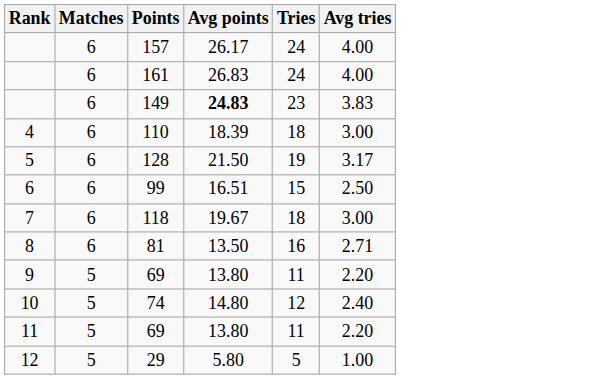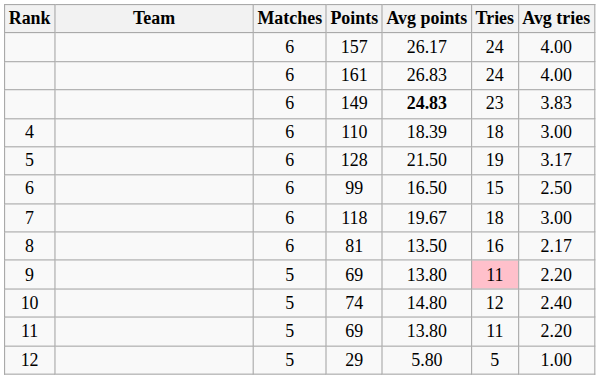 <table class="wikitable sortable" style="text-align:center">
 <tr>
 <th data-sort-type="number">Rank</th>
+<th style="width:170px;">Team</th>
 <th>Matches</th>
 <th>Points</th>
 <th>Avg points</th>
 <th>Tries</th>
 <th>Avg tries</th>
 </tr>
 <tr>
 <td></td>
+<td align=left></td>
 <td>6</td>
 <td>157</td>
 <td>26.17</td>
 <td>24</td>
 <td>4.00</td>
 </tr>
 <tr>
 <td></td>
+<td align=left></td>
 <td>6</td>
 <td>161</td>
 <td>26.83</td>
 <td>24</td>
 <td>4.00</td>
 </tr>
 <tr>
 <td></td>
+<td align=left></td>
 <td>6</td>
 <td>149</td>
 <td><strong>24.83</strong></td>
 <td>23</td>
 <td>3.83</td>
 </tr>
 <tr>
 <td>4</td>
+<td align=left></td>
 <td>6</td>
 <td>110</td>
 <td>18.39</td>
 <td>18</td>
 <td>3.00</td>
 </tr>
 <tr>
 <td>5</td>
+<td align=left></td>
 <td>6</td>
 <td>128</td>
 <td>21.50</td>
 <td>19</td>
 <td>3.17</td>
 </tr>
 <tr>
 <td>6</td>
+<td align=left></td>
 <td>6</td>
 <td>99</td>
-<td>16.51</td>
+<td>16.50</td>
 <td>15</td>
 <td>2.50</td>
 </tr>
 <tr>
 <td>7</td>
+<td align=left></td>
 <td>6</td>
 <td>118</td>
 <td>19.67</td>
 <td>18</td>
 <td>3.00</td>
 </tr>
 <tr>
 <td>8</td>
+<td align=left></td>
 <td>6</td>
 <td>81</td>
 <td>13.50</td>
 <td>16</td>
-<td>2.71</td>
+<td>2.17</td>
 </tr>
 <tr>
 <td>9</td>
+<td align=left></td>
 <td>5</td>
 <td>69</td>
 <td>13.80</td>
-<td>11</td>
+<td style="background: pink;">11</td>
 <td>2.20</td>
 </tr>
 <tr>
 <td>10</td>
+<td align=left></td>
 <td>5</td>
 <td>74</td>
 <td>14.80</td>
 <td>12</td>
 <td>2.40</td>
 </tr>
 <tr>
 <td>11</td>
+<td align=left></td>
 <td>5</td>
 <td>69</td>
 <td>13.80</td>
 <td>11</td>
 <td>2.20</td>
 </tr>
 <tr>
 <td>12</td>
+<td align=left></td>
 <td>5</td>
 <td>29</td>
 <td>5.80</td>
 <td>5</td>
 <td>1.00</td>
 </tr>
 </table>
